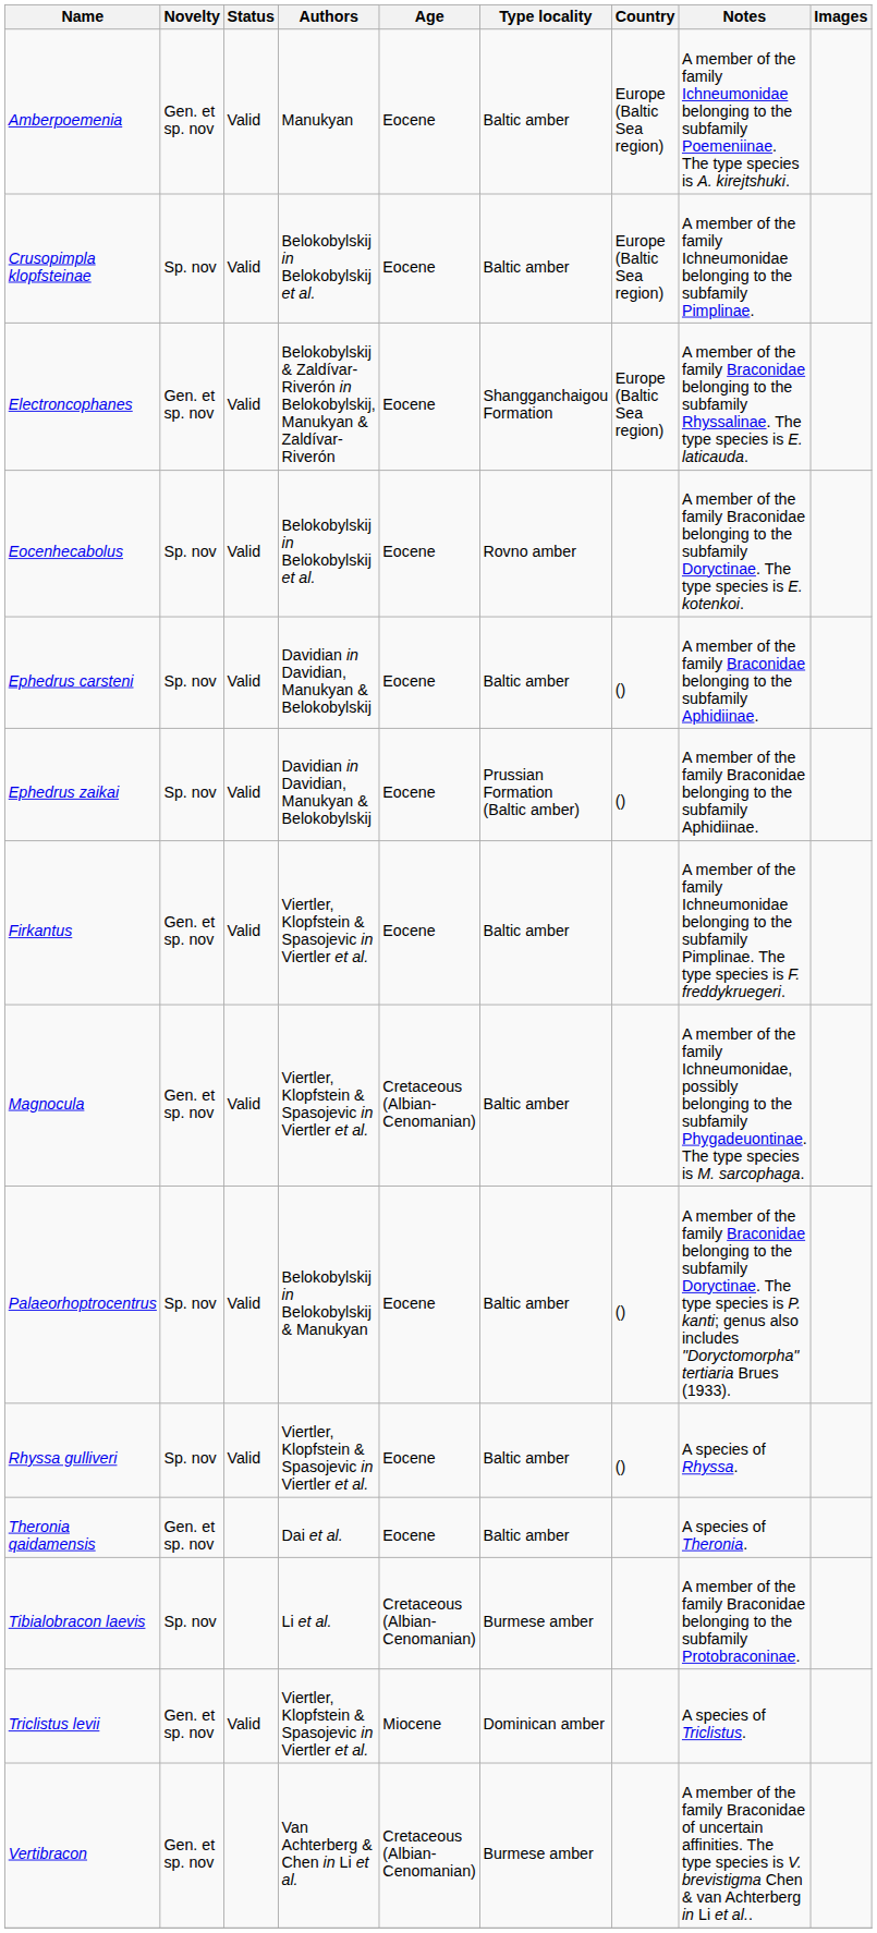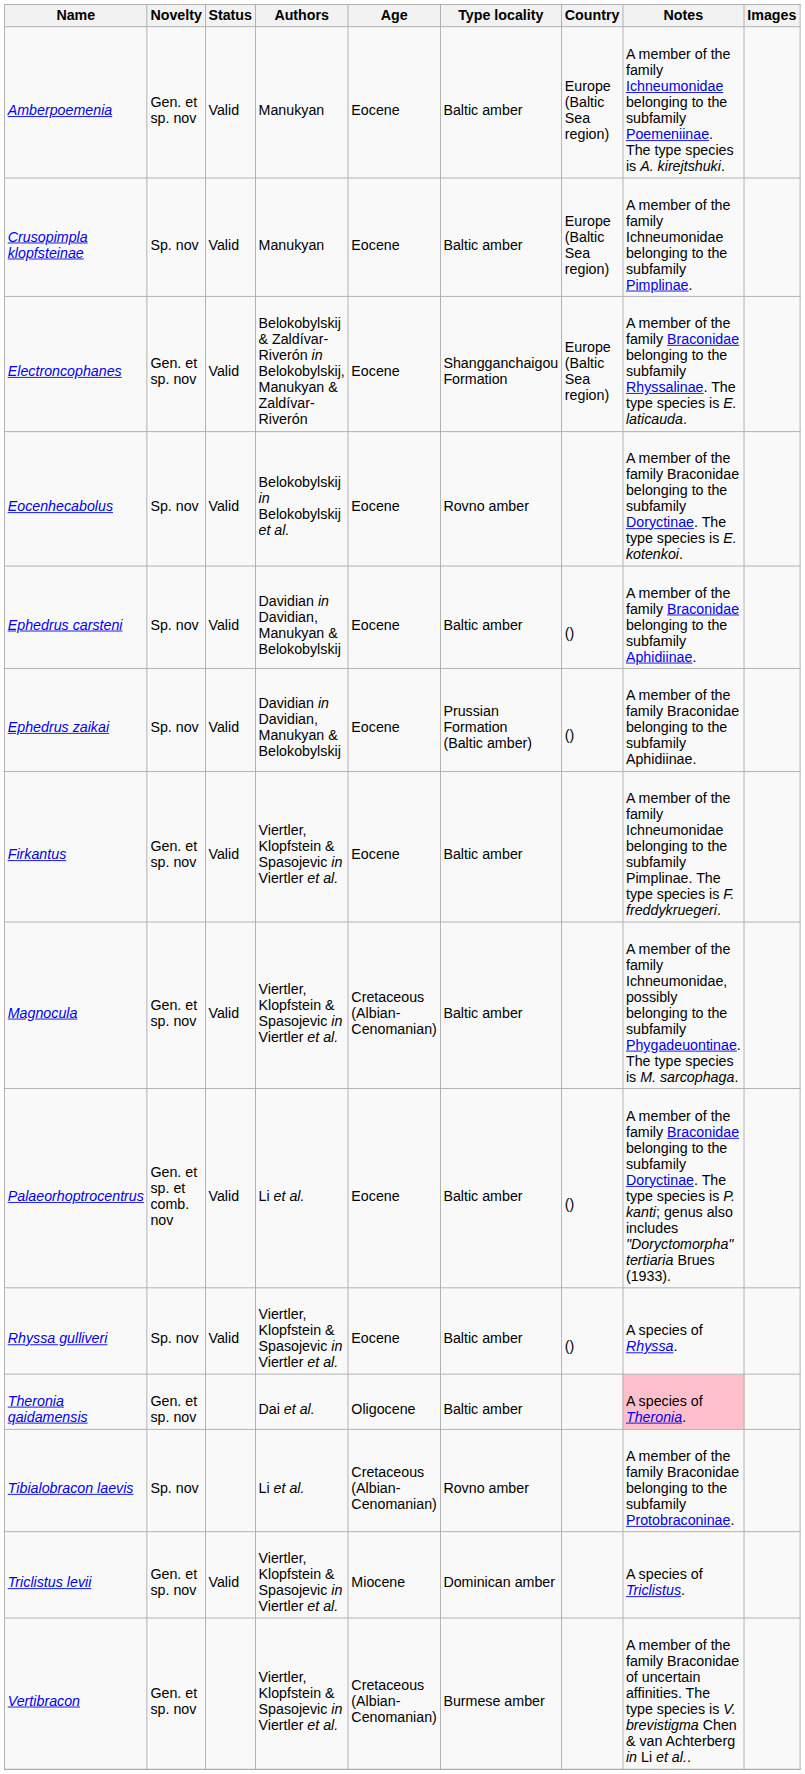 <table class="wikitable sortable" align="center" width="100%">
 <tr>
 <th>Name</th>
 <th>Novelty</th>
 <th>Status</th>
 <th>Authors</th>
 <th>Age</th>
 <th>Type locality</th>
 <th>Country</th>
 <th>Notes</th>
 <th>Images</th>
 </tr>
 <tr>
 <td><br><em><a href='#'>Amberpoemenia</a></em></td>
 <td><br>Gen. et sp. nov</td>
 <td><br>Valid</td>
 <td><br>Manukyan</td>
 <td><br>Eocene</td>
 <td><br>Baltic amber</td>
 <td><br>Europe (Baltic Sea region)</td>
 <td><br>A member of the family <a href='#'>Ichneumonidae</a> belonging to the subfamily <a href='#'>Poemeniinae</a>. The type species is <em>A. kirejtshuki</em>.</td>
 <td></td>
 </tr>
 <tr>
 <td><br><em><a href='#'>Crusopimpla klopfsteinae</a></em></td>
 <td><br>Sp. nov</td>
 <td><br>Valid</td>
-<td><br>Belokobylskij <em>in</em> Belokobylskij <em>et al.</em></td>
+<td><br>Manukyan</td>
 <td><br>Eocene</td>
 <td><br>Baltic amber</td>
 <td><br>Europe (Baltic Sea region)</td>
 <td><br>A member of the family Ichneumonidae belonging to the subfamily <a href='#'>Pimplinae</a>.</td>
 <td></td>
 </tr>
 <tr>
 <td><br><em><a href='#'>Electroncophanes</a></em></td>
 <td><br>Gen. et sp. nov</td>
 <td><br>Valid</td>
 <td><br>Belokobylskij & Zaldívar-Riverón <em>in</em> Belokobylskij, Manukyan & Zaldívar-Riverón</td>
 <td><br>Eocene</td>
 <td><br>Shangganchaigou Formation</td>
 <td><br>Europe (Baltic Sea region)</td>
 <td><br>A member of the family <a href='#'>Braconidae</a> belonging to the subfamily <a href='#'>Rhyssalinae</a>. The type species is <em>E. laticauda</em>.</td>
 <td></td>
 </tr>
 <tr>
 <td><br><em><a href='#'>Eocenhecabolus</a></em></td>
 <td><br>Sp. nov</td>
 <td><br>Valid</td>
 <td><br>Belokobylskij <em>in</em> Belokobylskij <em>et al.</em></td>
 <td><br>Eocene</td>
 <td><br>Rovno amber</td>
 <td><br></td>
 <td><br>A member of the family Braconidae belonging to the subfamily <a href='#'>Doryctinae</a>. The type species is <em>E. kotenkoi</em>.</td>
 <td></td>
 </tr>
 <tr>
 <td><br><em><a href='#'>Ephedrus carsteni</a></em></td>
 <td><br>Sp. nov</td>
 <td><br>Valid</td>
 <td><br>Davidian <em>in</em> Davidian, Manukyan & Belokobylskij</td>
 <td><br>Eocene</td>
 <td><br>Baltic amber</td>
 <td><br><br>()</td>
 <td><br>A member of the family <a href='#'>Braconidae</a> belonging to the subfamily <a href='#'>Aphidiinae</a>.</td>
 <td></td>
 </tr>
 <tr>
 <td><br><em><a href='#'>Ephedrus zaikai</a></em></td>
 <td><br>Sp. nov</td>
 <td><br>Valid</td>
 <td><br>Davidian <em>in</em> Davidian, Manukyan & Belokobylskij</td>
 <td><br>Eocene</td>
 <td><br>Prussian Formation<br>(Baltic amber)</td>
 <td><br><br>()</td>
 <td><br>A member of the family Braconidae belonging to the subfamily Aphidiinae.</td>
 <td></td>
 </tr>
 <tr>
 <td><br><em><a href='#'>Firkantus</a></em></td>
 <td><br>Gen. et sp. nov</td>
 <td><br>Valid</td>
 <td><br>Viertler, Klopfstein & Spasojevic <em>in</em> Viertler <em>et al.</em></td>
 <td><br>Eocene</td>
 <td><br>Baltic amber</td>
 <td><br></td>
 <td><br>A member of the family Ichneumonidae belonging to the subfamily Pimplinae. The type species is <em>F. freddykruegeri</em>.</td>
 <td></td>
 </tr>
 <tr>
 <td><br><em><a href='#'>Magnocula</a></em></td>
 <td><br>Gen. et sp. nov</td>
 <td><br>Valid</td>
 <td><br>Viertler, Klopfstein & Spasojevic <em>in</em> Viertler <em>et al.</em></td>
 <td><br>Cretaceous (Albian-Cenomanian)</td>
 <td><br>Baltic amber</td>
 <td><br></td>
 <td><br>A member of the family Ichneumonidae, possibly belonging to the subfamily <a href='#'>Phygadeuontinae</a>. The type species is <em>M. sarcophaga</em>.</td>
 <td></td>
 </tr>
 <tr>
 <td><br><em><a href='#'>Palaeorhoptrocentrus</a></em></td>
-<td><br>Sp. nov</td>
+<td><br>Gen. et sp. et comb. nov</td>
 <td><br>Valid</td>
-<td><br>Belokobylskij <em>in</em> Belokobylskij & Manukyan</td>
+<td><br>Li <em>et al.</em></td>
 <td><br>Eocene</td>
 <td><br>Baltic amber</td>
 <td><br><br>()</td>
 <td><br>A member of the family <a href='#'>Braconidae</a> belonging to the subfamily <a href='#'>Doryctinae</a>. The type species is <em>P. kanti</em>; genus also includes <em>"Doryctomorpha" tertiaria</em> Brues (1933).</td>
 <td></td>
 </tr>
 <tr>
 <td><br><em><a href='#'>Rhyssa gulliveri</a></em></td>
 <td><br>Sp. nov</td>
 <td><br>Valid</td>
 <td><br>Viertler, Klopfstein & Spasojevic <em>in</em> Viertler <em>et al.</em></td>
 <td><br>Eocene</td>
 <td><br>Baltic amber</td>
 <td><br><br>()</td>
 <td><br>A species of <em><a href='#'>Rhyssa</a></em>.</td>
 <td></td>
 </tr>
 <tr>
 <td><br><em><a href='#'>Theronia qaidamensis</a></em></td>
 <td><br>Gen. et sp. nov</td>
 <td></td>
 <td><br>Dai <em>et al.</em></td>
-<td><br>Eocene</td>
+<td><br>Oligocene</td>
 <td><br>Baltic amber</td>
 <td><br></td>
-<td><br>A species of <em><a href='#'>Theronia</a></em>.</td>
+<td style="background: pink;"><br>A species of <em><a href='#'>Theronia</a></em>.</td>
 <td></td>
 </tr>
 <tr>
 <td><br><em><a href='#'>Tibialobracon laevis</a></em></td>
 <td><br>Sp. nov</td>
 <td></td>
 <td><br>Li <em>et al.</em></td>
 <td><br>Cretaceous (Albian-Cenomanian)</td>
-<td><br>Burmese amber</td>
+<td><br>Rovno amber</td>
 <td><br></td>
 <td><br>A member of the family Braconidae belonging to the subfamily <a href='#'>Protobraconinae</a>.</td>
 <td></td>
 </tr>
 <tr>
 <td><br><em><a href='#'>Triclistus levii</a></em></td>
 <td><br>Gen. et sp. nov</td>
 <td><br>Valid</td>
 <td><br>Viertler, Klopfstein & Spasojevic <em>in</em> Viertler <em>et al.</em></td>
 <td><br>Miocene</td>
 <td><br>Dominican amber</td>
 <td><br></td>
 <td><br>A species of <em><a href='#'>Triclistus</a></em>.</td>
 <td></td>
 </tr>
 <tr>
 <td><br><em><a href='#'>Vertibracon</a></em></td>
 <td><br>Gen. et sp. nov</td>
 <td></td>
-<td><br>Van Achterberg & Chen <em>in</em> Li <em>et al.</em></td>
+<td><br>Viertler, Klopfstein & Spasojevic <em>in</em> Viertler <em>et al.</em></td>
 <td><br>Cretaceous (Albian-Cenomanian)</td>
 <td><br>Burmese amber</td>
 <td><br></td>
 <td><br>A member of the family Braconidae of uncertain affinities. The type species is <em>V. brevistigma</em> Chen & van Achterberg <em>in</em> Li <em>et al.</em>.</td>
 <td></td>
 </tr>
 <tr>
 </tr>
 </table>
